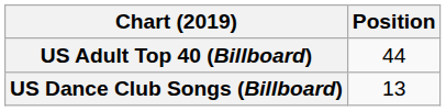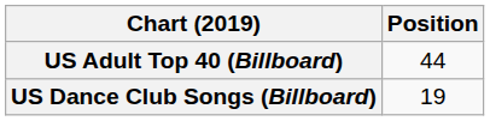 <table class="wikitable plainrowheaders" style="text-align:center">
 <tr>
 <th scope="col">Chart (2019)</th>
 <th scope="col">Position</th>
 </tr>
 <tr>
 <th scope="row">US Adult Top 40 (<em>Billboard</em>)</th>
 <td>44</td>
 </tr>
 <tr>
 <th scope="row">US Dance Club Songs (<em>Billboard</em>)</th>
-<td>13</td>
+<td>19</td>
 </tr>
 </table>
